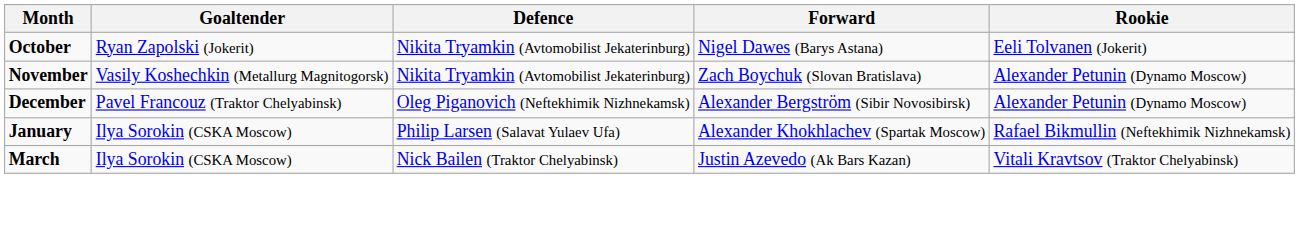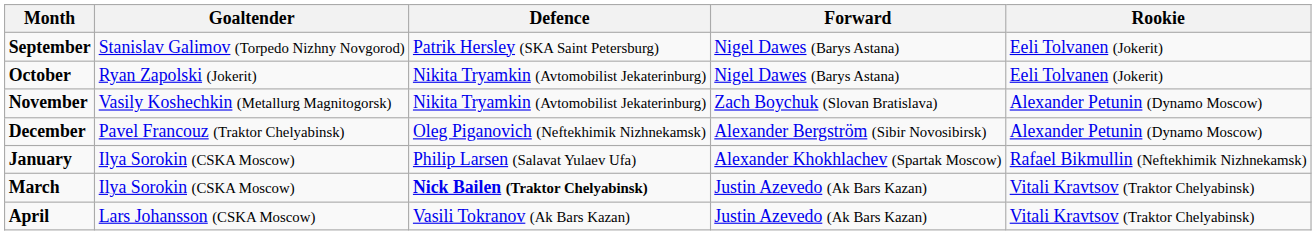 <table class="wikitable" style="text-align:left;">
 <tr>
 <th>Month</th>
 <th>Goaltender</th>
 <th>Defence</th>
 <th>Forward</th>
 <th>Rookie</th>
+</tr>
+<tr>
+<td><strong>September</strong></td>
+<td> <a href='#'>Stanislav Galimov</a> <small>(Torpedo Nizhny Novgorod)</small></td>
+<td> <a href='#'>Patrik Hersley</a> <small>(SKA Saint Petersburg)</small></td>
+<td> <a href='#'>Nigel Dawes</a> <small>(Barys Astana)</small></td>
+<td> <a href='#'>Eeli Tolvanen</a> <small>(Jokerit)</small></td>
 </tr>
 <tr>
 <td><strong>October</strong></td>
 <td> <a href='#'>Ryan Zapolski</a> <small>(Jokerit)</small></td>
 <td> <a href='#'>Nikita Tryamkin</a> <small>(Avtomobilist Jekaterinburg)</small></td>
 <td> <a href='#'>Nigel Dawes</a> <small>(Barys Astana)</small></td>
 <td> <a href='#'>Eeli Tolvanen</a> <small>(Jokerit)</small></td>
 </tr>
 <tr>
 <td><strong>November</strong></td>
 <td> <a href='#'>Vasily Koshechkin</a> <small>(Metallurg Magnitogorsk)</small></td>
 <td> <a href='#'>Nikita Tryamkin</a> <small>(Avtomobilist Jekaterinburg)</small></td>
 <td> <a href='#'>Zach Boychuk</a> <small>(Slovan Bratislava)</small></td>
 <td> <a href='#'>Alexander Petunin</a> <small>(Dynamo Moscow)</small></td>
 </tr>
 <tr>
 <td><strong>December</strong></td>
 <td> <a href='#'>Pavel Francouz</a> <small>(Traktor Chelyabinsk)</small></td>
 <td> <a href='#'>Oleg Piganovich</a> <small>(Neftekhimik Nizhnekamsk)</small></td>
 <td> <a href='#'>Alexander Bergström</a> <small>(Sibir Novosibirsk)</small></td>
 <td> <a href='#'>Alexander Petunin</a> <small>(Dynamo Moscow)</small></td>
 </tr>
 <tr>
 <td><strong>January</strong></td>
 <td> <a href='#'>Ilya Sorokin</a> <small>(CSKA Moscow)</small></td>
 <td> <a href='#'>Philip Larsen</a> <small>(Salavat Yulaev Ufa)</small></td>
 <td> <a href='#'>Alexander Khokhlachev</a> <small>(Spartak Moscow)</small></td>
 <td> <a href='#'>Rafael Bikmullin</a> <small>(Neftekhimik Nizhnekamsk)</small></td>
 </tr>
 <tr>
 <td><strong>March</strong></td>
 <td> <a href='#'>Ilya Sorokin</a> <small>(CSKA Moscow)</small></td>
-<td> <a href='#'>Nick Bailen</a> <small>(Traktor Chelyabinsk)</small></td>
+<td><strong> <a href='#'>Nick Bailen</a> <small>(Traktor Chelyabinsk)</small></strong></td>
+<td> <a href='#'>Justin Azevedo</a> <small>(Ak Bars Kazan)</small></td>
+<td> <a href='#'>Vitali Kravtsov</a> <small>(Traktor Chelyabinsk)</small></td>
+</tr>
+<tr>
+<td><strong>April</strong></td>
+<td> <a href='#'>Lars Johansson</a> <small>(CSKA Moscow)</small></td>
+<td> <a href='#'>Vasili Tokranov</a> <small>(Ak Bars Kazan)</small></td>
 <td> <a href='#'>Justin Azevedo</a> <small>(Ak Bars Kazan)</small></td>
 <td> <a href='#'>Vitali Kravtsov</a> <small>(Traktor Chelyabinsk)</small></td>
 </tr>
 </table>
